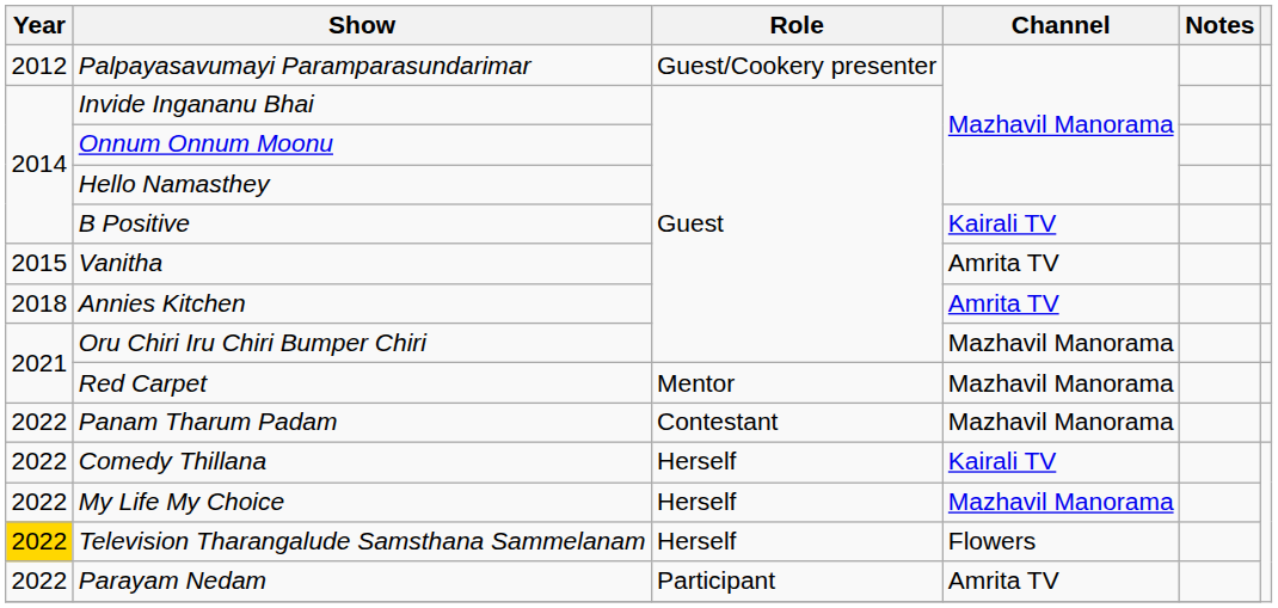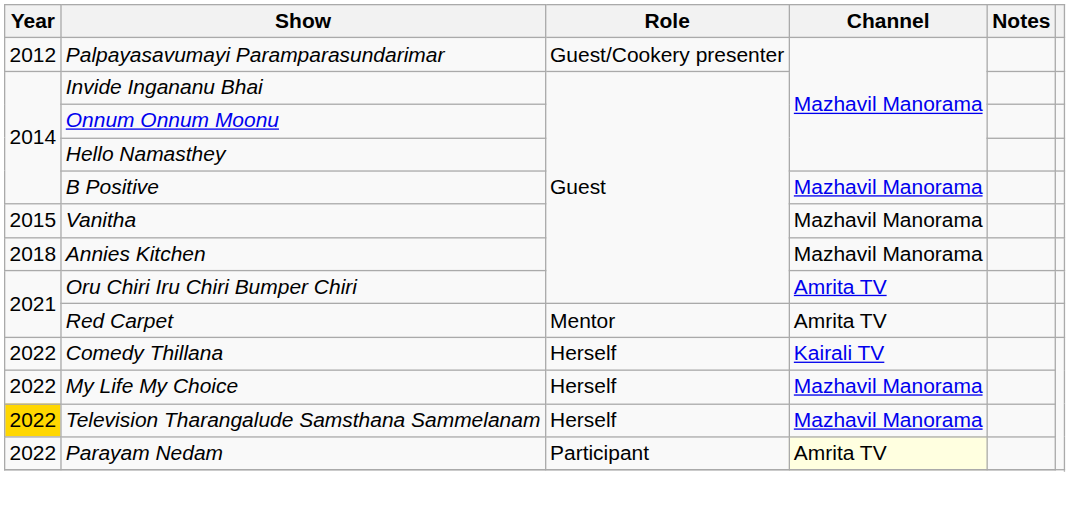 <table class="wikitable sortable">
 <tr>
 <th>Year</th>
 <th>Show</th>
 <th>Role</th>
 <th>Channel</th>
 <th>Notes</th>
 <th></th>
 </tr>
 <tr>
 <td>2012</td>
 <td><em>Palpayasavumayi Paramparasundarimar</em></td>
 <td>Guest/Cookery presenter</td>
 <td rowspan=4><a href='#'>Mazhavil Manorama</a></td>
 <td></td>
 <td></td>
 </tr>
 <tr>
 <td rowspan=4>2014</td>
 <td><em>Invide Ingananu Bhai</em></td>
 <td rowspan=7>Guest</td>
 <td></td>
 <td></td>
 </tr>
 <tr>
 <td><em><a href='#'>Onnum Onnum Moonu</a></em></td>
 <td></td>
 <td></td>
 </tr>
 <tr>
 <td><em>Hello Namasthey</em></td>
 <td></td>
 <td></td>
 </tr>
 <tr>
 <td><em>B Positive</em></td>
-<td><a href='#'>Kairali TV</a></td>
+<td><a href='#'>Mazhavil Manorama</a></td>
 <td></td>
 <td></td>
 </tr>
 <tr>
 <td>2015</td>
 <td><em>Vanitha</em></td>
-<td>Amrita TV</td>
+<td>Mazhavil Manorama</td>
 <td></td>
 <td></td>
 </tr>
 <tr>
 <td>2018</td>
 <td><em>Annies Kitchen</em></td>
-<td><a href='#'>Amrita TV</a></td>
+<td>Mazhavil Manorama</td>
 <td></td>
 <td></td>
 </tr>
 <tr>
 <td rowspan=2>2021</td>
 <td><em>Oru Chiri Iru Chiri Bumper Chiri</em></td>
-<td>Mazhavil Manorama</td>
+<td><a href='#'>Amrita TV</a></td>
 <td></td>
 <td></td>
 </tr>
 <tr>
 <td><em>Red Carpet</em></td>
 <td>Mentor</td>
-<td>Mazhavil Manorama</td>
-<td></td>
-<td></td>
-</tr>
-<tr>
-<td>2022</td>
-<td><em>Panam Tharum Padam</em></td>
-<td>Contestant</td>
-<td>Mazhavil Manorama</td>
+<td>Amrita TV</td>
 <td></td>
 <td></td>
 </tr>
 <tr>
 <td>2022</td>
 <td><em>Comedy Thillana</em></td>
 <td>Herself</td>
 <td><a href='#'>Kairali TV</a></td>
 <td></td>
 </tr>
 <tr>
 <td>2022</td>
 <td><em>My Life My Choice</em></td>
 <td>Herself</td>
 <td><a href='#'>Mazhavil Manorama</a></td>
 <td></td>
 </tr>
 <tr>
 <td style="background: gold;">2022</td>
 <td><em>Television Tharangalude Samsthana Sammelanam</em></td>
 <td>Herself</td>
-<td>Flowers</td>
+<td><a href='#'>Mazhavil Manorama</a></td>
 <td></td>
 </tr>
 <tr>
 <td>2022</td>
 <td><em>Parayam Nedam</em></td>
 <td>Participant</td>
-<td>Amrita TV</td>
+<td style="background: lightyellow;">Amrita TV</td>
 <td></td>
 </tr>
 <tr>
 </tr>
 </table>
